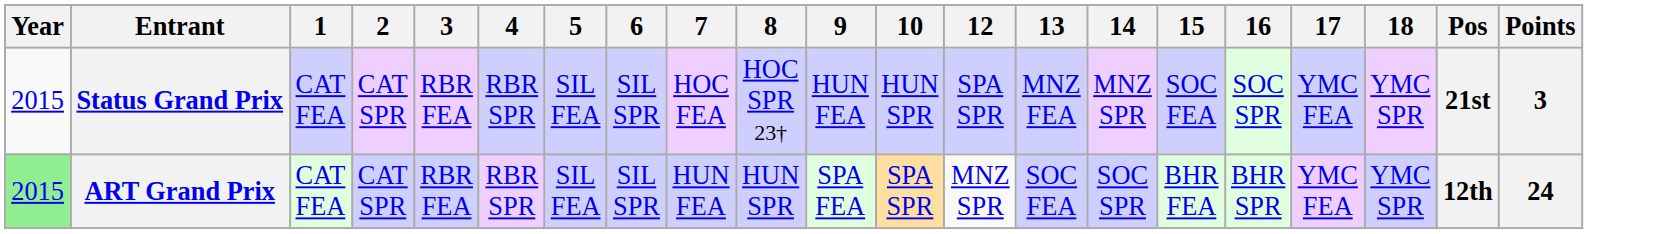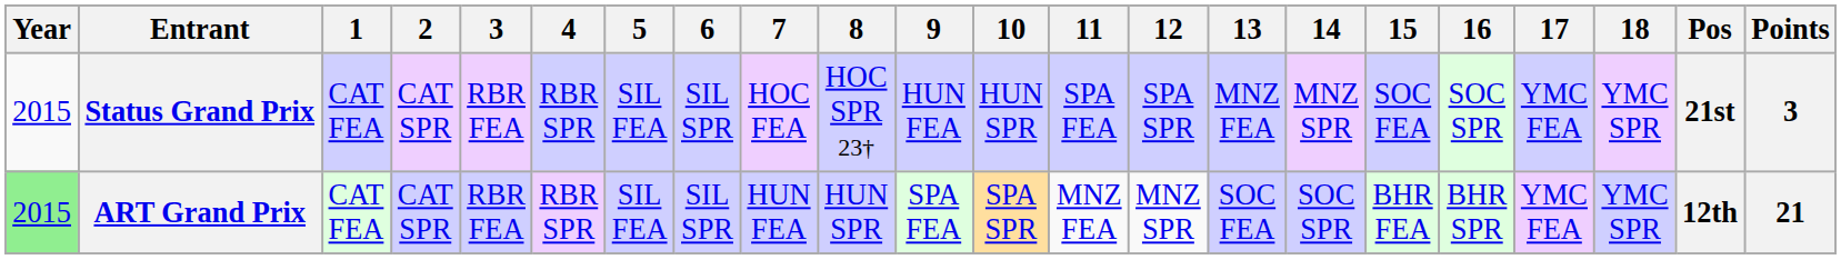 <table class="wikitable" style="text-align:center; font-size:85%">
 <tr>
 <th>Year</th>
 <th>Entrant</th>
 <th>1</th>
 <th>2</th>
 <th>3</th>
 <th>4</th>
 <th>5</th>
 <th>6</th>
 <th>7</th>
 <th>8</th>
 <th>9</th>
 <th>10</th>
+<th>11</th>
 <th>12</th>
 <th>13</th>
 <th>14</th>
 <th>15</th>
 <th>16</th>
 <th>17</th>
 <th>18</th>
 <th>Pos</th>
 <th>Points</th>
 </tr>
 <tr>
 <td><a href='#'>2015</a></td>
 <th nowrap><a href='#'>Status Grand Prix</a></th>
 <td style="background:#CFCFFF;"><a href='#'>CAT<br>FEA</a><br></td>
 <td style="background:#EFCFFF;"><a href='#'>CAT<br>SPR</a><br></td>
 <td style="background:#EFCFFF;"><a href='#'>RBR<br>FEA</a><br></td>
 <td style="background:#CFCFFF;"><a href='#'>RBR<br>SPR</a><br></td>
 <td style="background:#CFCFFF;"><a href='#'>SIL<br>FEA</a><br></td>
 <td style="background:#CFCFFF;"><a href='#'>SIL<br>SPR</a><br></td>
 <td style="background:#EFCFFF;"><a href='#'>HOC<br>FEA</a><br></td>
 <td style="background:#CFCFFF;"><a href='#'>HOC<br>SPR</a><br><small>23†</small></td>
 <td style="background:#CFCFFF;"><a href='#'>HUN<br>FEA</a><br></td>
 <td style="background:#CFCFFF;"><a href='#'>HUN<br>SPR</a><br></td>
+<td style="background:#CFCFFF;"><a href='#'>SPA<br>FEA</a><br></td>
 <td style="background:#CFCFFF;"><a href='#'>SPA<br>SPR</a><br></td>
 <td style="background:#CFCFFF;"><a href='#'>MNZ<br>FEA</a><br></td>
 <td style="background:#EFCFFF;"><a href='#'>MNZ<br>SPR</a><br></td>
 <td style="background:#CFCFFF;"><a href='#'>SOC<br>FEA</a><br></td>
 <td style="background:#DFFFDF;"><a href='#'>SOC<br>SPR</a><br></td>
 <td style="background:#CFCFFF;"><a href='#'>YMC<br>FEA</a><br></td>
 <td style="background:#EFCFFF;"><a href='#'>YMC<br>SPR</a><br></td>
 <th>21st</th>
 <th>3</th>
 </tr>
 <tr>
 <td style="background: lightgreen;"><a href='#'>2015</a></td>
 <th nowrap><a href='#'>ART Grand Prix</a></th>
 <td style="background:#DFFFDF;"><a href='#'>CAT<br>FEA</a><br></td>
 <td style="background:#CFCFFF;"><a href='#'>CAT<br>SPR</a><br></td>
 <td style="background:#CFCFFF;"><a href='#'>RBR<br>FEA</a><br></td>
 <td style="background:#EFCFFF;"><a href='#'>RBR<br>SPR</a><br></td>
 <td style="background:#CFCFFF;"><a href='#'>SIL<br>FEA</a><br></td>
 <td style="background:#CFCFFF;"><a href='#'>SIL<br>SPR</a><br></td>
 <td style="background:#CFCFFF;"><a href='#'>HUN<br>FEA</a><br></td>
 <td style="background:#CFCFFF;"><a href='#'>HUN<br>SPR</a><br></td>
 <td style="background:#DFFFDF;"><a href='#'>SPA<br>FEA</a><br></td>
 <td style="background:#FFDF9F;"><a href='#'>SPA<br>SPR</a><br></td>
+<td><a href='#'>MNZ<br>FEA</a></td>
 <td><a href='#'>MNZ<br>SPR</a></td>
 <td style="background:#CFCFFF;"><a href='#'>SOC<br>FEA</a><br></td>
 <td style="background:#CFCFFF;"><a href='#'>SOC<br>SPR</a><br></td>
 <td style="background:#DFFFDF;"><a href='#'>BHR<br>FEA</a><br></td>
 <td style="background:#DFFFDF;"><a href='#'>BHR<br>SPR</a><br></td>
 <td style="background:#EFCFFF;"><a href='#'>YMC<br>FEA</a><br></td>
 <td style="background:#CFCFFF;"><a href='#'>YMC<br>SPR</a><br></td>
 <th>12th</th>
-<th>24</th>
+<th>21</th>
 </tr>
 </table>
